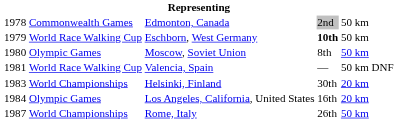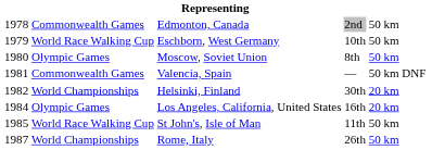 <table>
 <tr>
 <th colspan="6">Representing </th>
 </tr>
 <tr>
 <td>1978</td>
 <td><a href='#'>Commonwealth Games</a></td>
 <td><a href='#'>Edmonton, Canada</a></td>
 <td bgcolor="silver">2nd</td>
 <td>50 km</td>
 <td></td>
 </tr>
 <tr>
 <td>1979</td>
 <td><a href='#'>World Race Walking Cup</a></td>
 <td><a href='#'>Eschborn</a>, <a href='#'>West Germany</a></td>
-<td><strong>10th</strong></td>
+<td>10th</td>
 <td>50 km</td>
 <td></td>
 </tr>
 <tr>
 <td>1980</td>
 <td><a href='#'>Olympic Games</a></td>
 <td><a href='#'>Moscow</a>, <a href='#'>Soviet Union</a></td>
 <td>8th</td>
 <td><a href='#'>50 km</a></td>
 <td></td>
 </tr>
 <tr>
 <td>1981</td>
-<td><a href='#'>World Race Walking Cup</a></td>
+<td><a href='#'>Commonwealth Games</a></td>
 <td><a href='#'>Valencia, Spain</a></td>
 <td>—</td>
 <td>50 km</td>
 <td>DNF</td>
 </tr>
 <tr>
-<td>1983</td>
+<td>1982</td>
 <td><a href='#'>World Championships</a></td>
 <td><a href='#'>Helsinki, Finland</a></td>
 <td>30th</td>
 <td><a href='#'>20 km</a></td>
 <td></td>
 </tr>
 <tr>
 <td>1984</td>
 <td><a href='#'>Olympic Games</a></td>
 <td><a href='#'>Los Angeles, California</a>, United States</td>
 <td>16th</td>
 <td><a href='#'>20 km</a></td>
 <td></td>
 </tr>
 <tr>
+<td>1985</td>
+<td><a href='#'>World Race Walking Cup</a></td>
+<td><a href='#'>St John's</a>, <a href='#'>Isle of Man</a></td>
+<td>11th</td>
+<td>50 km</td>
+<td></td>
+</tr>
+<tr>
 <td>1987</td>
 <td><a href='#'>World Championships</a></td>
 <td><a href='#'>Rome, Italy</a></td>
 <td>26th</td>
 <td><a href='#'>50 km</a></td>
 <td></td>
 </tr>
 </table>
